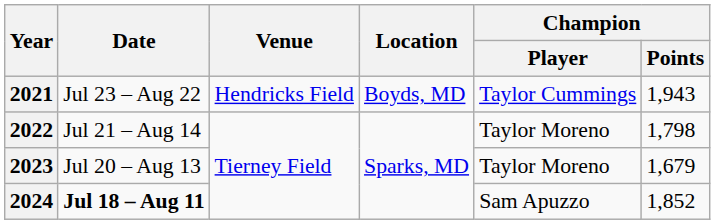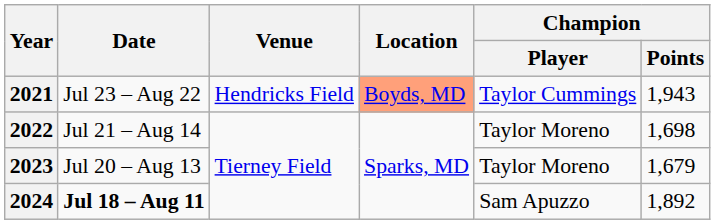 <table class="wikitable" style="font-size:95%">
 <tr>
 <th scope="col" rowspan="2">Year</th>
 <th scope="col" rowspan="2">Date</th>
 <th scope="col" rowspan="2">Venue</th>
 <th scope="col" rowspan="2">Location</th>
 <th scope="col" colspan="2"> Champion</th>
 </tr>
 <tr>
 <th scope="col">Player</th>
 <th scope="col">Points</th>
 </tr>
 <tr>
 <th scope="row">2021</th>
 <td>Jul 23 – Aug 22</td>
 <td><a href='#'>Hendricks Field</a></td>
-<td><a href='#'>Boyds, MD</a></td>
+<td style="background: lightsalmon;"><a href='#'>Boyds, MD</a></td>
 <td><a href='#'>Taylor Cummings</a></td>
 <td>1,943</td>
 </tr>
 <tr>
 <th scope="row">2022</th>
 <td>Jul 21 – Aug 14</td>
 <td rowspan="3"><a href='#'>Tierney Field</a></td>
 <td rowspan="3"><a href='#'>Sparks, MD</a></td>
 <td>Taylor Moreno</td>
-<td>1,798</td>
+<td>1,698</td>
 </tr>
 <tr>
 <th scope="row">2023</th>
 <td>Jul 20 – Aug 13</td>
 <td>Taylor Moreno</td>
 <td>1,679</td>
 </tr>
 <tr>
 <th scope="row">2024</th>
 <td><strong>Jul 18 – Aug 11</strong></td>
 <td>Sam Apuzzo</td>
-<td>1,852</td>
+<td>1,892</td>
 </tr>
 </table>
